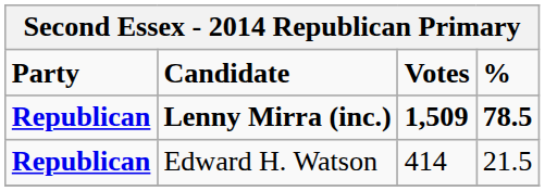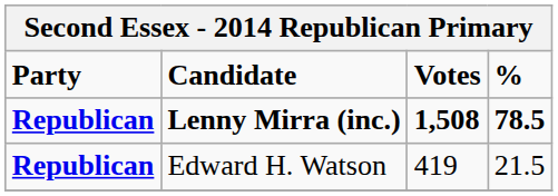 <table class="wikitable">
 <tr>
 <th colspan="4">Second Essex - 2014 Republican Primary</th>
 </tr>
 <tr>
 <td><strong>Party</strong></td>
 <td><strong>Candidate</strong></td>
 <td><strong>Votes</strong></td>
 <td><strong>%</strong></td>
 </tr>
 <tr>
 <td><strong><a href='#'>Republican</a></strong></td>
 <td><strong>Lenny Mirra (inc.)</strong></td>
-<td><strong>1,509</strong></td>
+<td><strong>1,508</strong></td>
 <td><strong>78.5</strong></td>
 </tr>
 <tr>
 <td><strong><a href='#'>Republican</a></strong></td>
 <td>Edward H. Watson</td>
-<td>414</td>
+<td>419</td>
 <td>21.5</td>
 </tr>
 <tr>
 </tr>
 </table>
